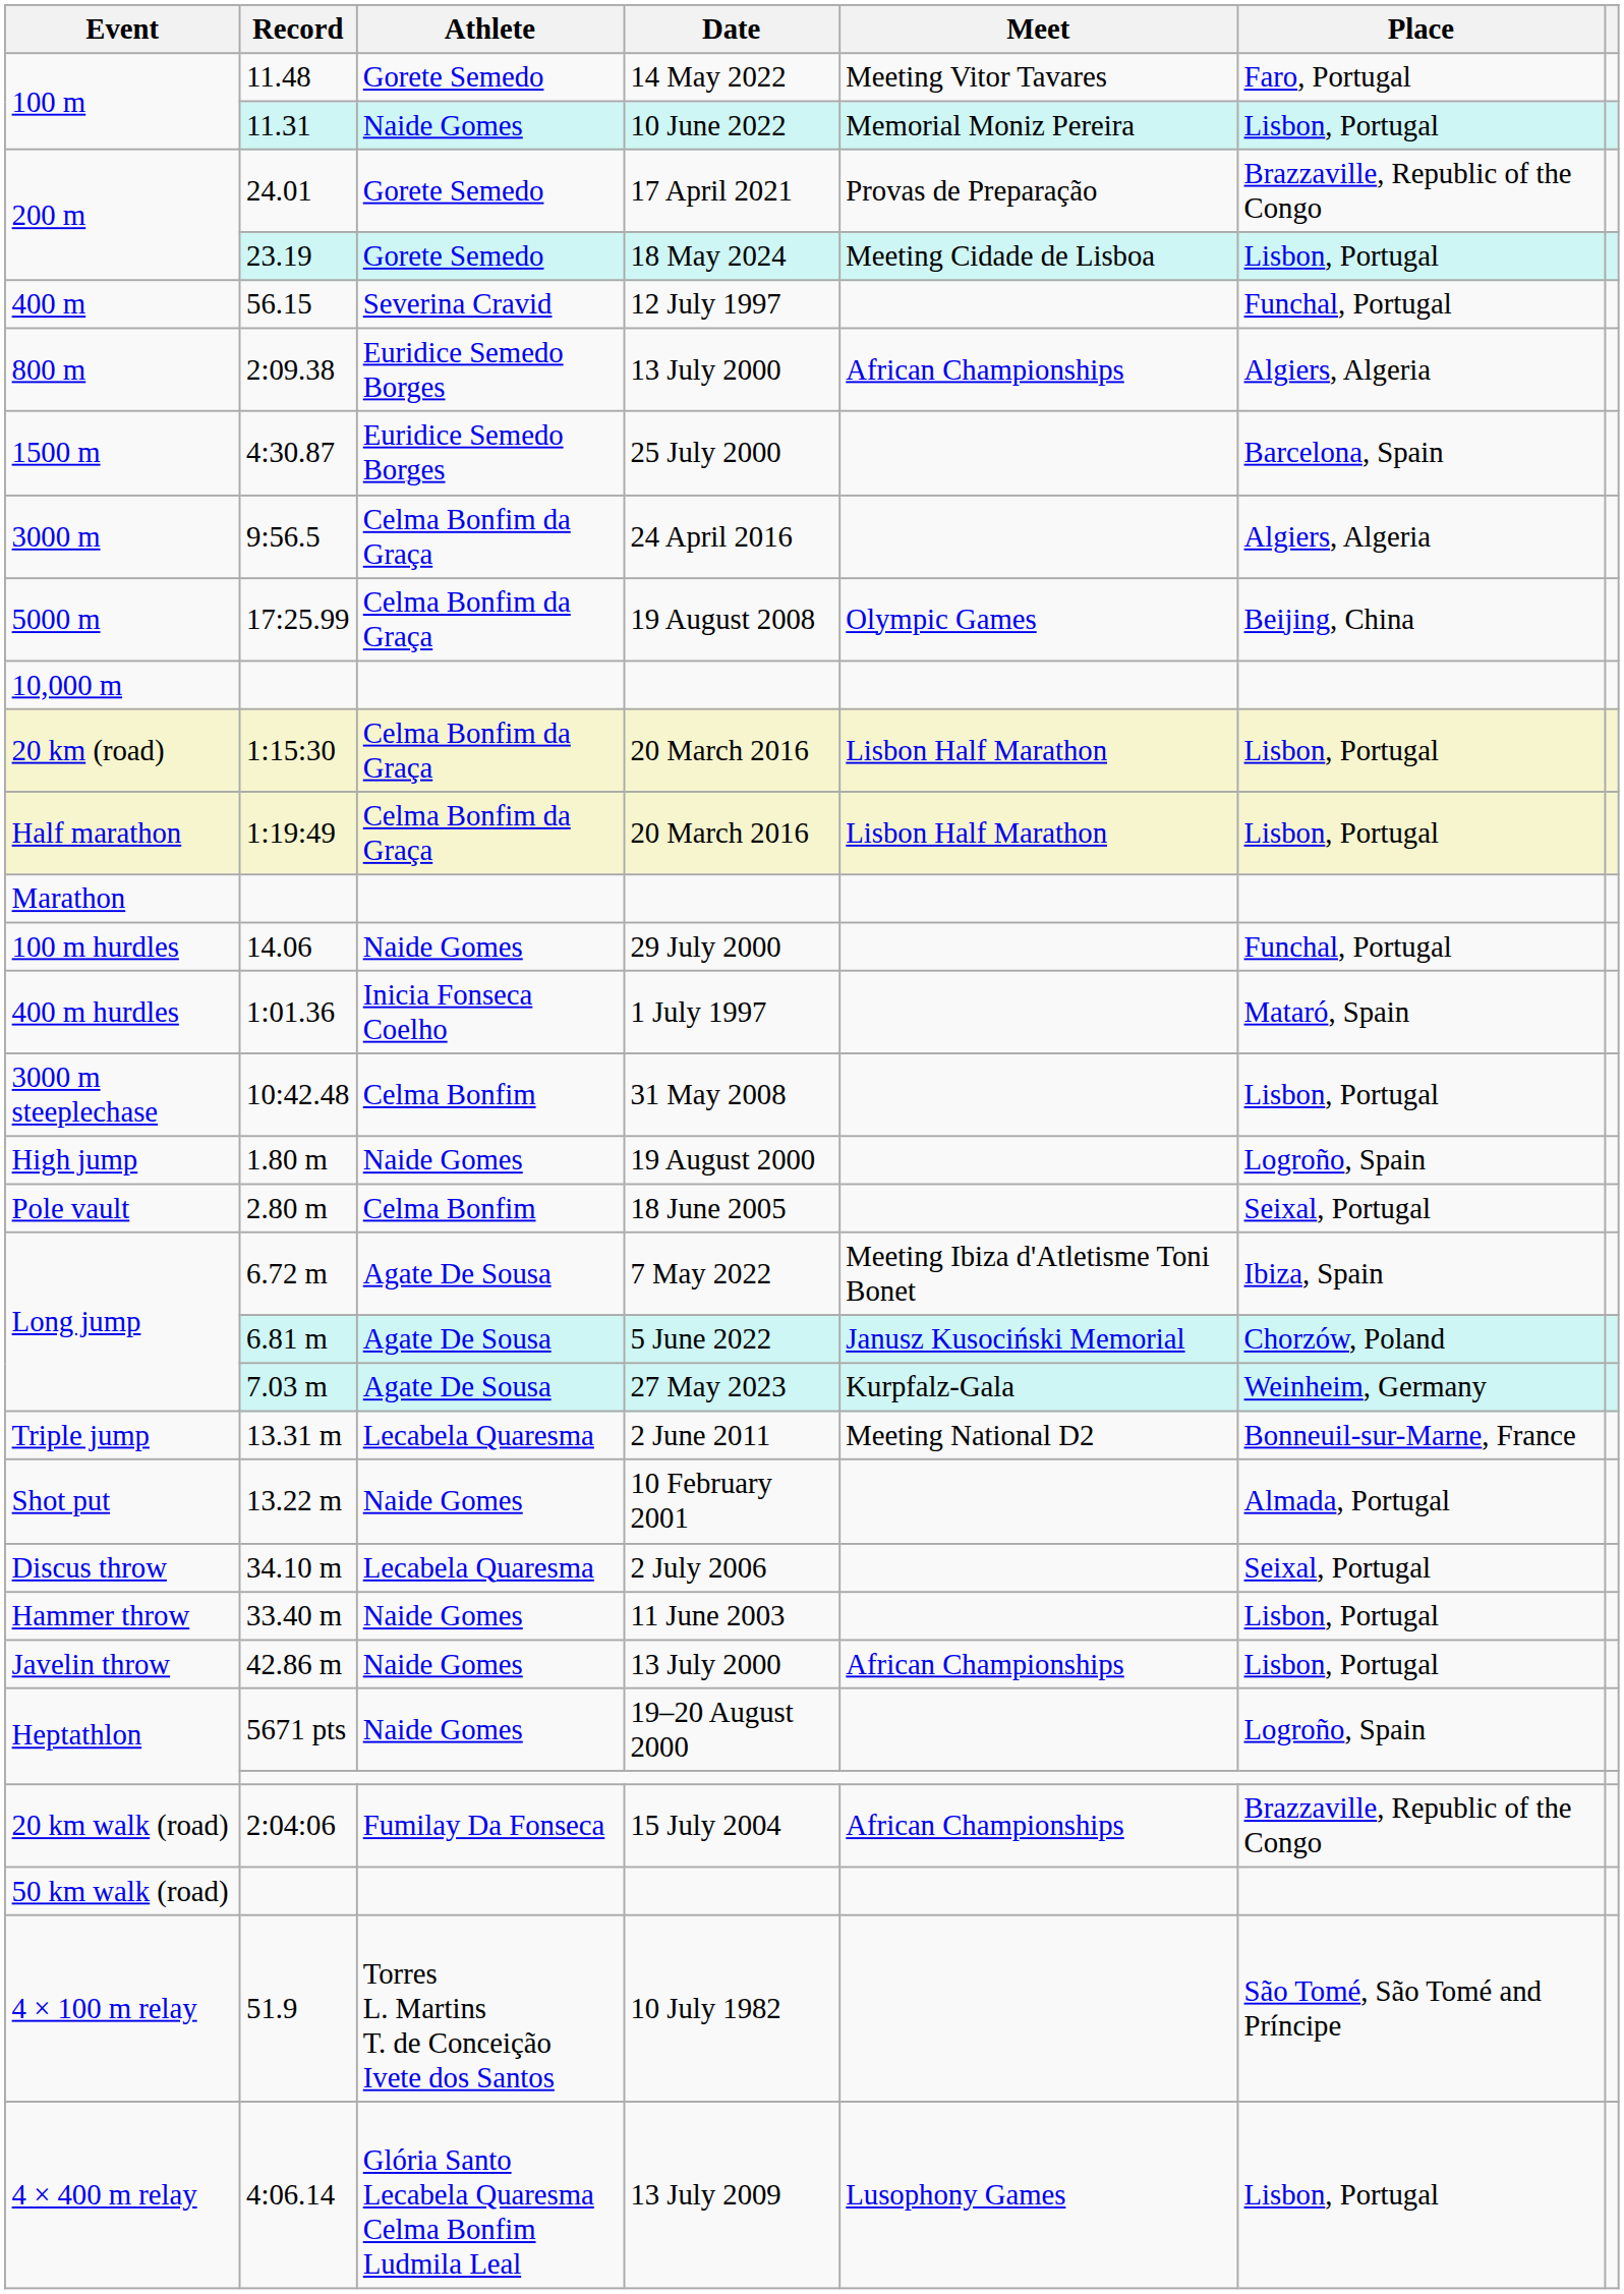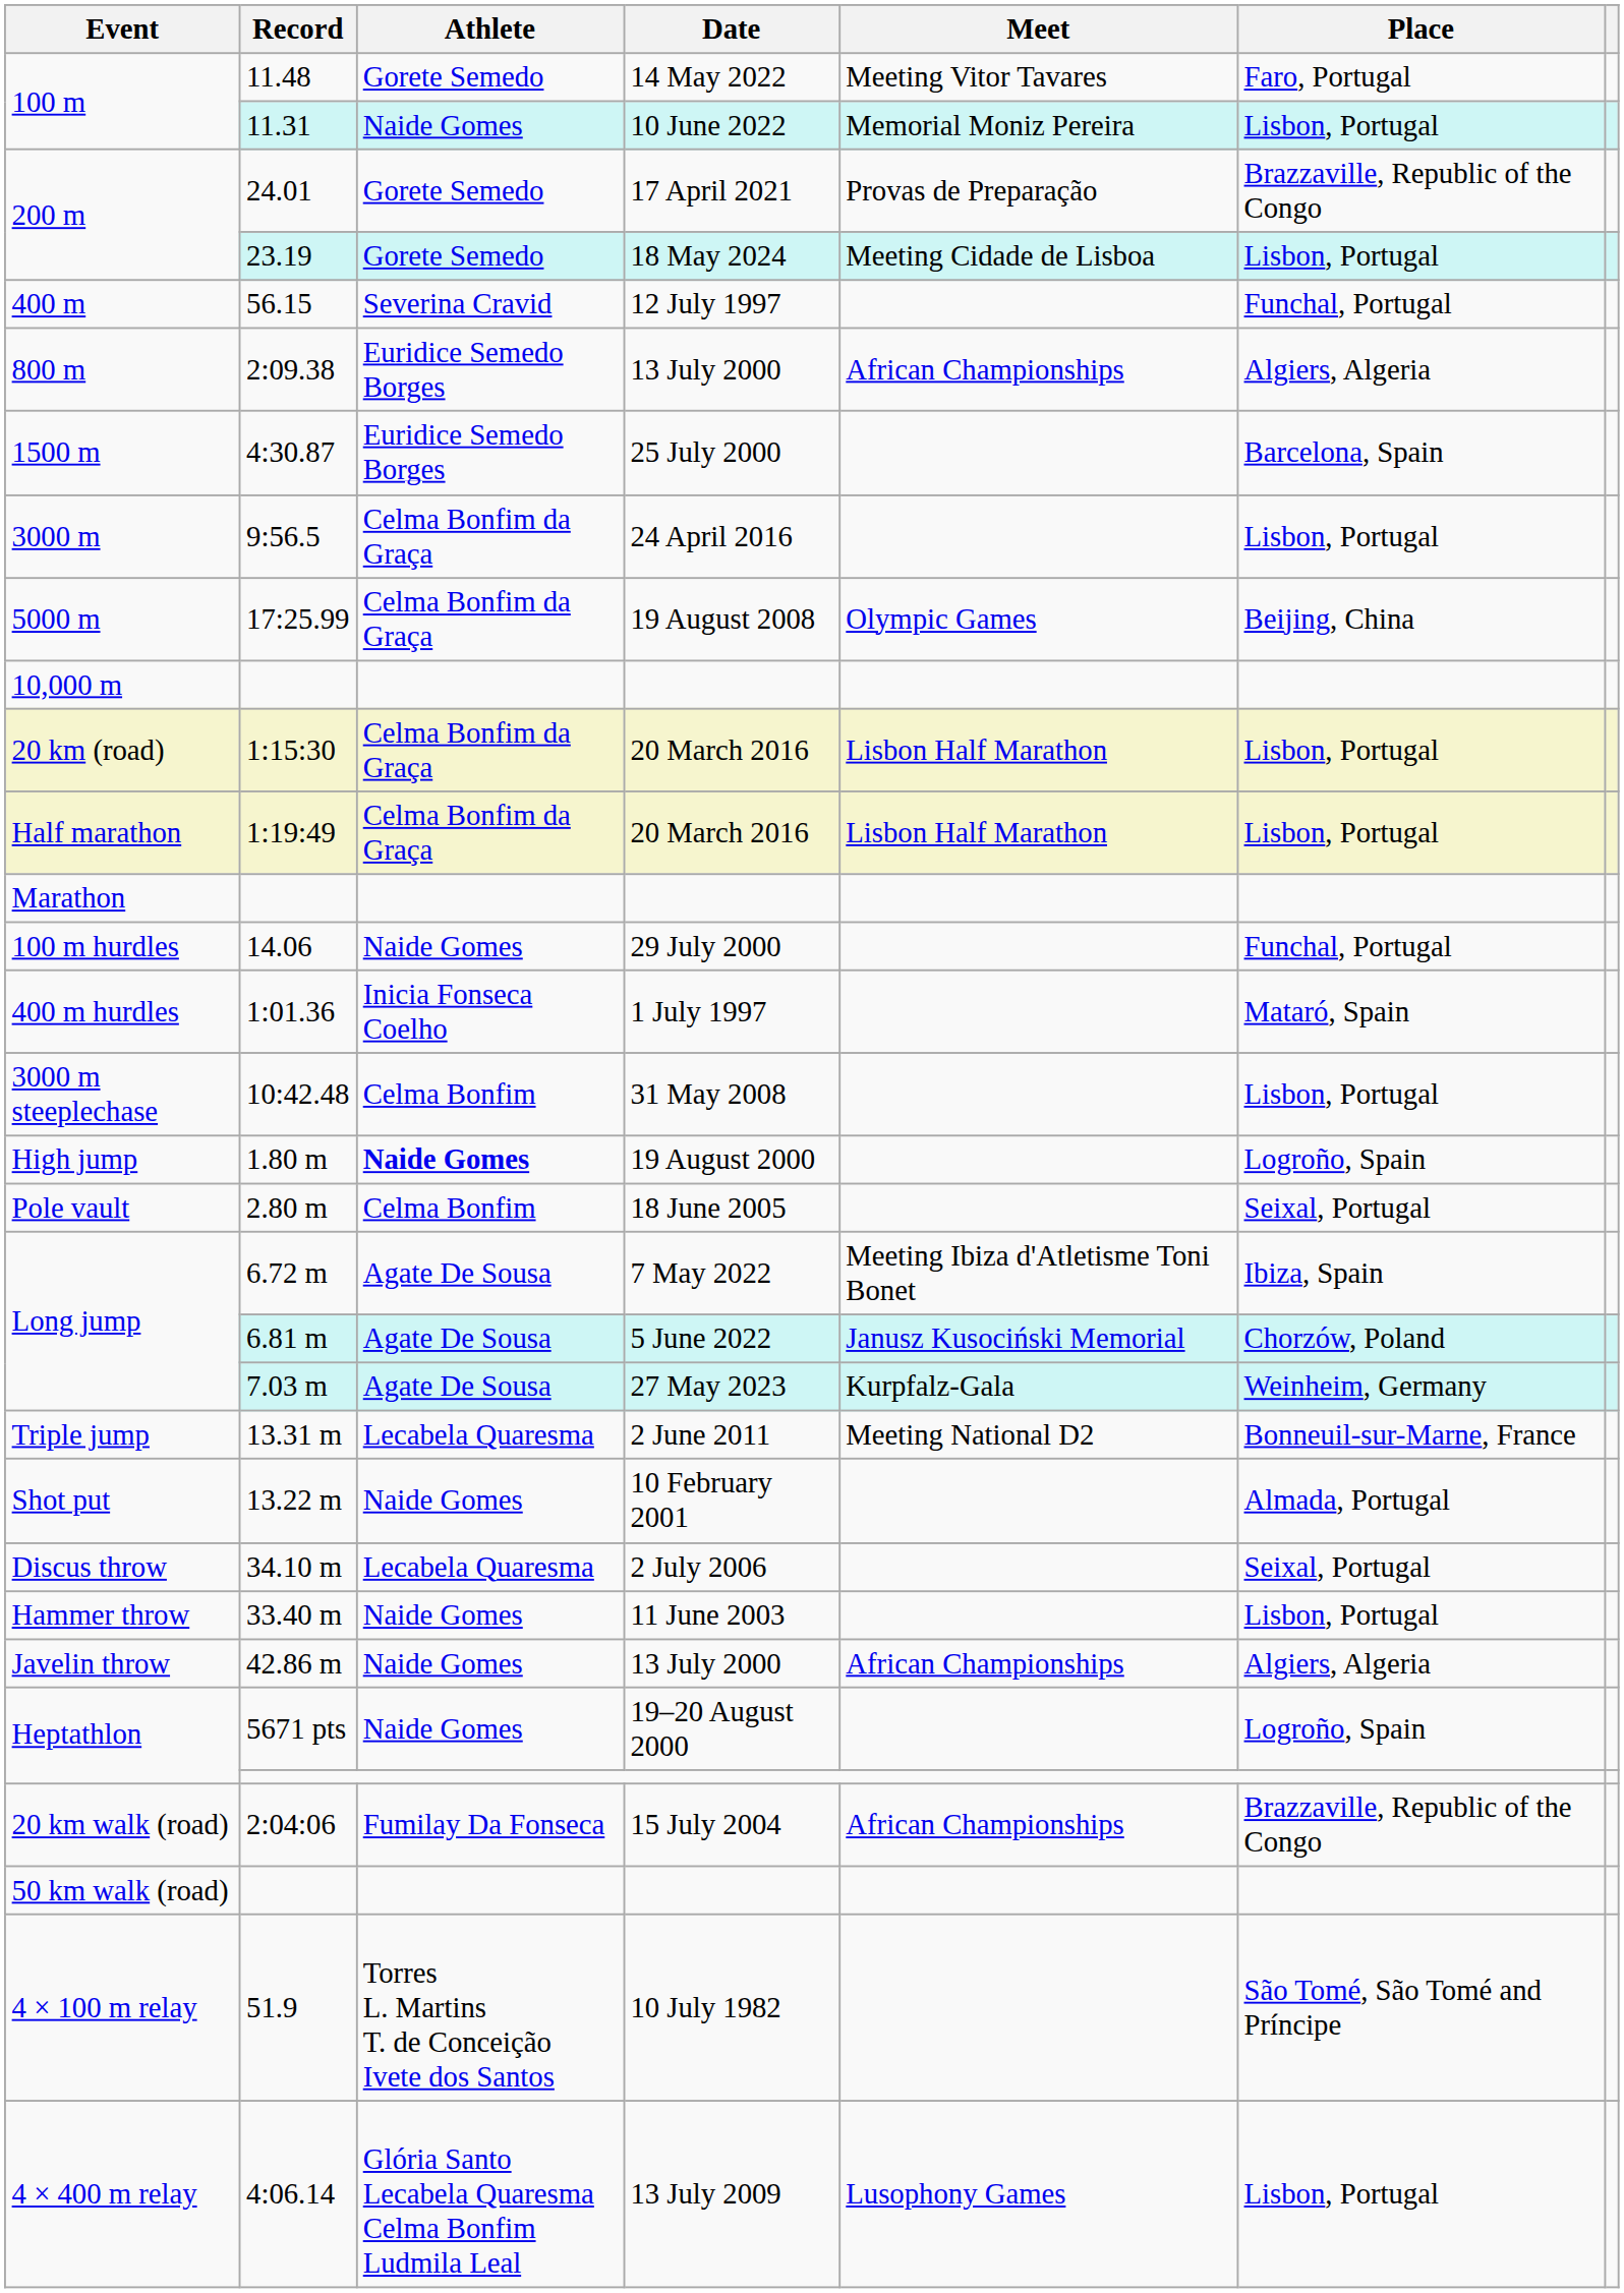 <table class="wikitable" style="font-size:95%; width: 95%;">
 <tr>
 <th>Event</th>
 <th>Record</th>
 <th>Athlete</th>
 <th>Date</th>
 <th>Meet</th>
 <th>Place</th>
 <th></th>
 </tr>
 <tr>
 <td rowspan=2><a href='#'>100 m</a></td>
 <td>11.48 </td>
 <td><a href='#'>Gorete Semedo</a></td>
 <td>14 May 2022</td>
 <td>Meeting Vitor Tavares</td>
 <td><a href='#'>Faro</a>, Portugal</td>
 <td></td>
 </tr>
 <tr bgcolor=#CEF6F5>
 <td>11.31 </td>
 <td><a href='#'>Naide Gomes</a></td>
 <td>10 June 2022</td>
 <td>Memorial Moniz Pereira</td>
 <td><a href='#'>Lisbon</a>, Portugal</td>
 <td></td>
 </tr>
 <tr>
 <td rowspan=2><a href='#'>200 m</a></td>
 <td>24.01 </td>
 <td><a href='#'>Gorete Semedo</a></td>
 <td>17 April 2021</td>
 <td>Provas de Preparação</td>
 <td><a href='#'>Brazzaville</a>, Republic of the Congo</td>
 <td></td>
 </tr>
 <tr bgcolor=#CEF6F5>
 <td>23.19 </td>
 <td><a href='#'>Gorete Semedo</a></td>
 <td>18 May 2024</td>
 <td>Meeting Cidade de Lisboa</td>
 <td><a href='#'>Lisbon</a>, Portugal</td>
 <td></td>
 </tr>
 <tr>
 <td><a href='#'>400 m</a></td>
 <td>56.15</td>
 <td><a href='#'>Severina Cravid</a></td>
 <td>12 July 1997</td>
 <td></td>
 <td><a href='#'>Funchal</a>, Portugal</td>
 <td></td>
 </tr>
 <tr>
 <td><a href='#'>800 m</a></td>
 <td>2:09.38</td>
 <td><a href='#'>Euridice Semedo Borges</a></td>
 <td>13 July 2000</td>
 <td><a href='#'>African Championships</a></td>
 <td><a href='#'>Algiers</a>, Algeria</td>
 <td></td>
 </tr>
 <tr>
 <td><a href='#'>1500 m</a></td>
 <td>4:30.87</td>
 <td><a href='#'>Euridice Semedo Borges</a></td>
 <td>25 July 2000</td>
 <td></td>
 <td><a href='#'>Barcelona</a>, Spain</td>
 <td></td>
 </tr>
 <tr>
 <td><a href='#'>3000 m</a></td>
 <td>9:56.5 </td>
 <td><a href='#'>Celma Bonfim da Graça</a></td>
 <td>24 April 2016</td>
 <td></td>
-<td><a href='#'>Algiers</a>, Algeria</td>
+<td><a href='#'>Lisbon</a>, Portugal</td>
 <td></td>
 </tr>
 <tr>
 <td><a href='#'>5000 m</a></td>
 <td>17:25.99</td>
 <td><a href='#'>Celma Bonfim da Graça</a></td>
 <td>19 August 2008</td>
 <td><a href='#'>Olympic Games</a></td>
 <td><a href='#'>Beijing</a>, China</td>
 <td></td>
 </tr>
 <tr>
 <td><a href='#'>10,000 m</a></td>
 <td></td>
 <td></td>
 <td></td>
 <td></td>
 <td></td>
 <td></td>
 </tr>
 <tr style="background:#f6F5CE;">
 <td><a href='#'>20 km</a> (road)</td>
 <td>1:15:30</td>
 <td><a href='#'>Celma Bonfim da Graça</a></td>
 <td>20 March 2016</td>
 <td><a href='#'>Lisbon Half Marathon</a></td>
 <td><a href='#'>Lisbon</a>, Portugal</td>
 <td></td>
 </tr>
 <tr style="background:#f6F5CE;">
 <td><a href='#'>Half marathon</a></td>
 <td>1:19:49</td>
 <td><a href='#'>Celma Bonfim da Graça</a></td>
 <td>20 March 2016</td>
 <td><a href='#'>Lisbon Half Marathon</a></td>
 <td><a href='#'>Lisbon</a>, Portugal</td>
 <td></td>
 </tr>
 <tr>
 <td><a href='#'>Marathon</a></td>
 <td></td>
 <td></td>
 <td></td>
 <td></td>
 <td></td>
 <td></td>
 </tr>
 <tr>
 <td><a href='#'>100 m hurdles</a></td>
 <td>14.06</td>
 <td><a href='#'>Naide Gomes</a></td>
 <td>29 July 2000</td>
 <td></td>
 <td><a href='#'>Funchal</a>, Portugal</td>
 <td></td>
 </tr>
 <tr>
 <td><a href='#'>400 m hurdles</a></td>
 <td>1:01.36</td>
 <td><a href='#'>Inicia Fonseca Coelho</a></td>
 <td>1 July 1997</td>
 <td></td>
 <td><a href='#'>Mataró</a>, Spain</td>
 <td></td>
 </tr>
 <tr>
 <td><a href='#'>3000 m steeplechase</a></td>
 <td>10:42.48</td>
 <td><a href='#'>Celma Bonfim</a></td>
 <td>31 May 2008</td>
 <td></td>
 <td><a href='#'>Lisbon</a>, Portugal</td>
 <td></td>
 </tr>
 <tr>
 <td><a href='#'>High jump</a></td>
 <td>1.80 m</td>
-<td><a href='#'>Naide Gomes</a></td>
+<td><strong><a href='#'>Naide Gomes</a></strong></td>
 <td>19 August 2000</td>
 <td></td>
 <td><a href='#'>Logroño</a>, Spain</td>
 <td></td>
 </tr>
 <tr>
 <td><a href='#'>Pole vault</a></td>
 <td>2.80 m</td>
 <td><a href='#'>Celma Bonfim</a></td>
 <td>18 June 2005</td>
 <td></td>
 <td><a href='#'>Seixal</a>, Portugal</td>
 <td></td>
 </tr>
 <tr>
 <td rowspan=3><a href='#'>Long jump</a></td>
 <td>6.72 m </td>
 <td><a href='#'>Agate De Sousa</a></td>
 <td>7 May 2022</td>
 <td>Meeting Ibiza d'Atletisme Toni Bonet</td>
 <td><a href='#'>Ibiza</a>, Spain</td>
 <td></td>
 </tr>
 <tr bgcolor=#CEF6F5>
 <td>6.81 m </td>
 <td><a href='#'>Agate De Sousa</a></td>
 <td>5 June 2022</td>
 <td><a href='#'>Janusz Kusociński Memorial</a></td>
 <td><a href='#'>Chorzów</a>, Poland</td>
 <td></td>
 </tr>
 <tr bgcolor=#CEF6F5>
 <td>7.03 m </td>
 <td><a href='#'>Agate De Sousa</a></td>
 <td>27 May 2023</td>
 <td>Kurpfalz-Gala</td>
 <td><a href='#'>Weinheim</a>, Germany</td>
 <td></td>
 </tr>
 <tr>
 <td><a href='#'>Triple jump</a></td>
 <td>13.31 m </td>
 <td><a href='#'>Lecabela Quaresma</a></td>
 <td>2 June 2011</td>
 <td>Meeting National D2</td>
 <td><a href='#'>Bonneuil-sur-Marne</a>, France</td>
 <td></td>
 </tr>
 <tr>
 <td><a href='#'>Shot put</a></td>
 <td>13.22 m</td>
 <td><a href='#'>Naide Gomes</a></td>
 <td>10 February 2001</td>
 <td></td>
 <td><a href='#'>Almada</a>, Portugal</td>
 <td></td>
 </tr>
 <tr>
 <td><a href='#'>Discus throw</a></td>
 <td>34.10 m</td>
 <td><a href='#'>Lecabela Quaresma</a></td>
 <td>2 July 2006</td>
 <td></td>
 <td><a href='#'>Seixal</a>, Portugal</td>
 <td></td>
 </tr>
 <tr>
 <td><a href='#'>Hammer throw</a></td>
 <td>33.40 m</td>
 <td><a href='#'>Naide Gomes</a></td>
 <td>11 June 2003</td>
 <td></td>
 <td><a href='#'>Lisbon</a>, Portugal</td>
 <td></td>
 </tr>
 <tr>
 <td><a href='#'>Javelin throw</a></td>
 <td>42.86 m</td>
 <td><a href='#'>Naide Gomes</a></td>
 <td>13 July 2000</td>
 <td><a href='#'>African Championships</a></td>
-<td><a href='#'>Lisbon</a>, Portugal</td>
+<td><a href='#'>Algiers</a>, Algeria</td>
 <td></td>
 </tr>
 <tr>
 <td rowspan=2><a href='#'>Heptathlon</a></td>
 <td>5671 pts</td>
 <td><a href='#'>Naide Gomes</a></td>
 <td>19–20 August 2000</td>
 <td></td>
 <td><a href='#'>Logroño</a>, Spain</td>
 <td></td>
 </tr>
 <tr>
 <td colspan=5></td>
 <td></td>
 </tr>
 <tr>
 <td><a href='#'>20 km walk</a> (road)</td>
 <td>2:04:06</td>
 <td><a href='#'>Fumilay Da Fonseca</a></td>
 <td>15 July 2004</td>
 <td><a href='#'>African Championships</a></td>
 <td><a href='#'>Brazzaville</a>, Republic of the Congo</td>
 <td></td>
 </tr>
 <tr>
 <td><a href='#'>50 km walk</a> (road)</td>
 <td></td>
 <td></td>
 <td></td>
 <td></td>
 <td></td>
 <td></td>
 </tr>
 <tr>
 <td><a href='#'>4 × 100 m relay</a></td>
 <td>51.9 </td>
 <td><br>Torres<br>L. Martins<br>T. de Conceição<br><a href='#'>Ivete dos Santos</a></td>
 <td>10 July 1982</td>
 <td></td>
 <td><a href='#'>São Tomé</a>, São Tomé and Príncipe</td>
 <td></td>
 </tr>
 <tr>
 <td><a href='#'>4 × 400 m relay</a></td>
 <td>4:06.14</td>
 <td><br><a href='#'>Glória Santo</a><br><a href='#'>Lecabela Quaresma</a><br><a href='#'>Celma Bonfim</a><br><a href='#'>Ludmila Leal</a></td>
 <td>13 July 2009</td>
 <td><a href='#'>Lusophony Games</a></td>
 <td><a href='#'>Lisbon</a>, Portugal</td>
 <td></td>
 </tr>
 </table>
